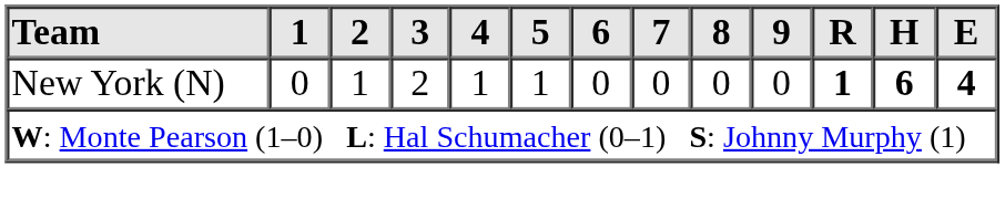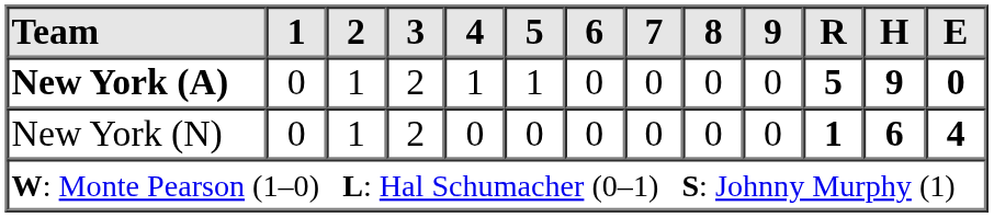 <table border=1 cellspacing=0 width=425 style="margin-left:3em;">
 <tr style="text-align:center; background-color:#e6e6e6;">
 <th align=left width=125>Team</th>
 <th width=25>1</th>
 <th width=25>2</th>
 <th width=25>3</th>
 <th width=25>4</th>
 <th width=25>5</th>
 <th width=25>6</th>
 <th width=25>7</th>
 <th width=25>8</th>
 <th width=25>9</th>
 <th width=25>R</th>
 <th width=25>H</th>
 <th width=25>E</th>
 </tr>
 <tr style="text-align:center;">
-<td align=left>New York (N)</td>
+<td align=left><strong>New York (A)</strong></td>
 <td>0</td>
 <td>1</td>
 <td>2</td>
 <td>1</td>
 <td>1</td>
+<td>0</td>
+<td>0</td>
+<td>0</td>
+<td>0</td>
+<td><strong>5</strong></td>
+<td><strong>9</strong></td>
+<td><strong>0</strong></td>
+</tr>
+<tr style="text-align:center;">
+<td align=left>New York (N)</td>
+<td>0</td>
+<td>1</td>
+<td>2</td>
+<td>0</td>
+<td>0</td>
 <td>0</td>
 <td>0</td>
 <td>0</td>
 <td>0</td>
 <td><strong>1</strong></td>
 <td><strong>6</strong></td>
 <td><strong>4</strong></td>
 </tr>
 <tr style="text-align:left;">
 <td colspan=13><small><strong>W</strong>: <a href='#'>Monte Pearson</a> (1–0)   <strong>L</strong>: <a href='#'>Hal Schumacher</a> (0–1)   <strong>S</strong>: <a href='#'>Johnny Murphy</a> (1)</small></td>
 </tr>
 </table>
